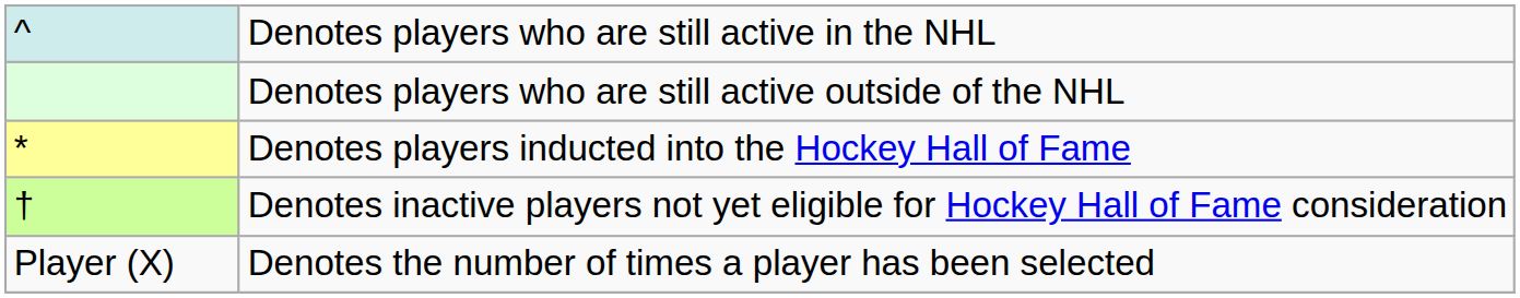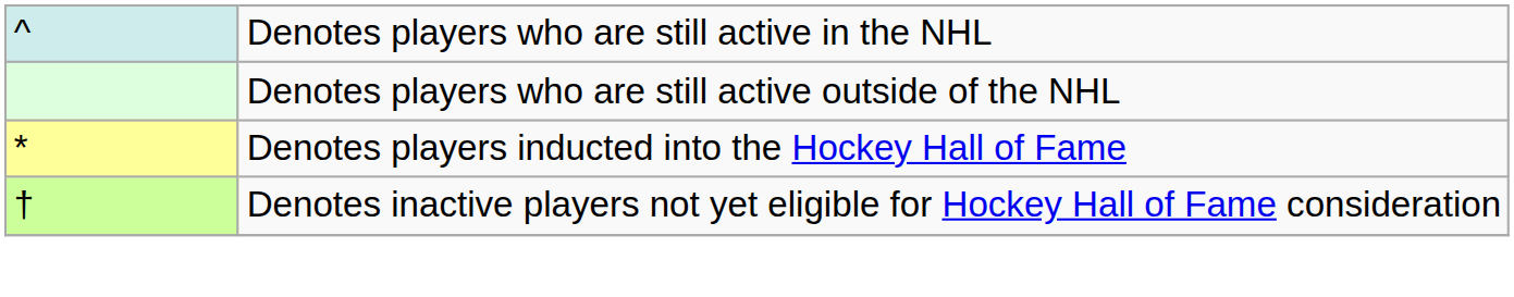 <table class="wikitable sortable">
 <tr>
 <td style="background-color:#CFECEC; border:1px solid #aaaaaa; width:6em">^</td>
 <td>Denotes players who are still active in the NHL</td>
 </tr>
 <tr>
 <td style="background-color:#DDFFDD; border:1px solid #aaaaaa; width:6em"></td>
 <td>Denotes players who are still active outside of the NHL</td>
 </tr>
 <tr>
 <td style="background-color:#FFFF99; border:1px solid #aaaaaa; width:6em">*</td>
 <td>Denotes players inducted into the <a href='#'>Hockey Hall of Fame</a></td>
 </tr>
 <tr>
 <td style="background-color:#CCFF99; border:1px solid #aaaaaa; width:6em">†</td>
 <td>Denotes inactive players not yet eligible for <a href='#'>Hockey Hall of Fame</a> consideration</td>
 </tr>
 <tr>
-<td>Player (X)</td>
-<td>Denotes the number of times a player has been selected</td>
-</tr>
-<tr>
 </tr>
 </table>
